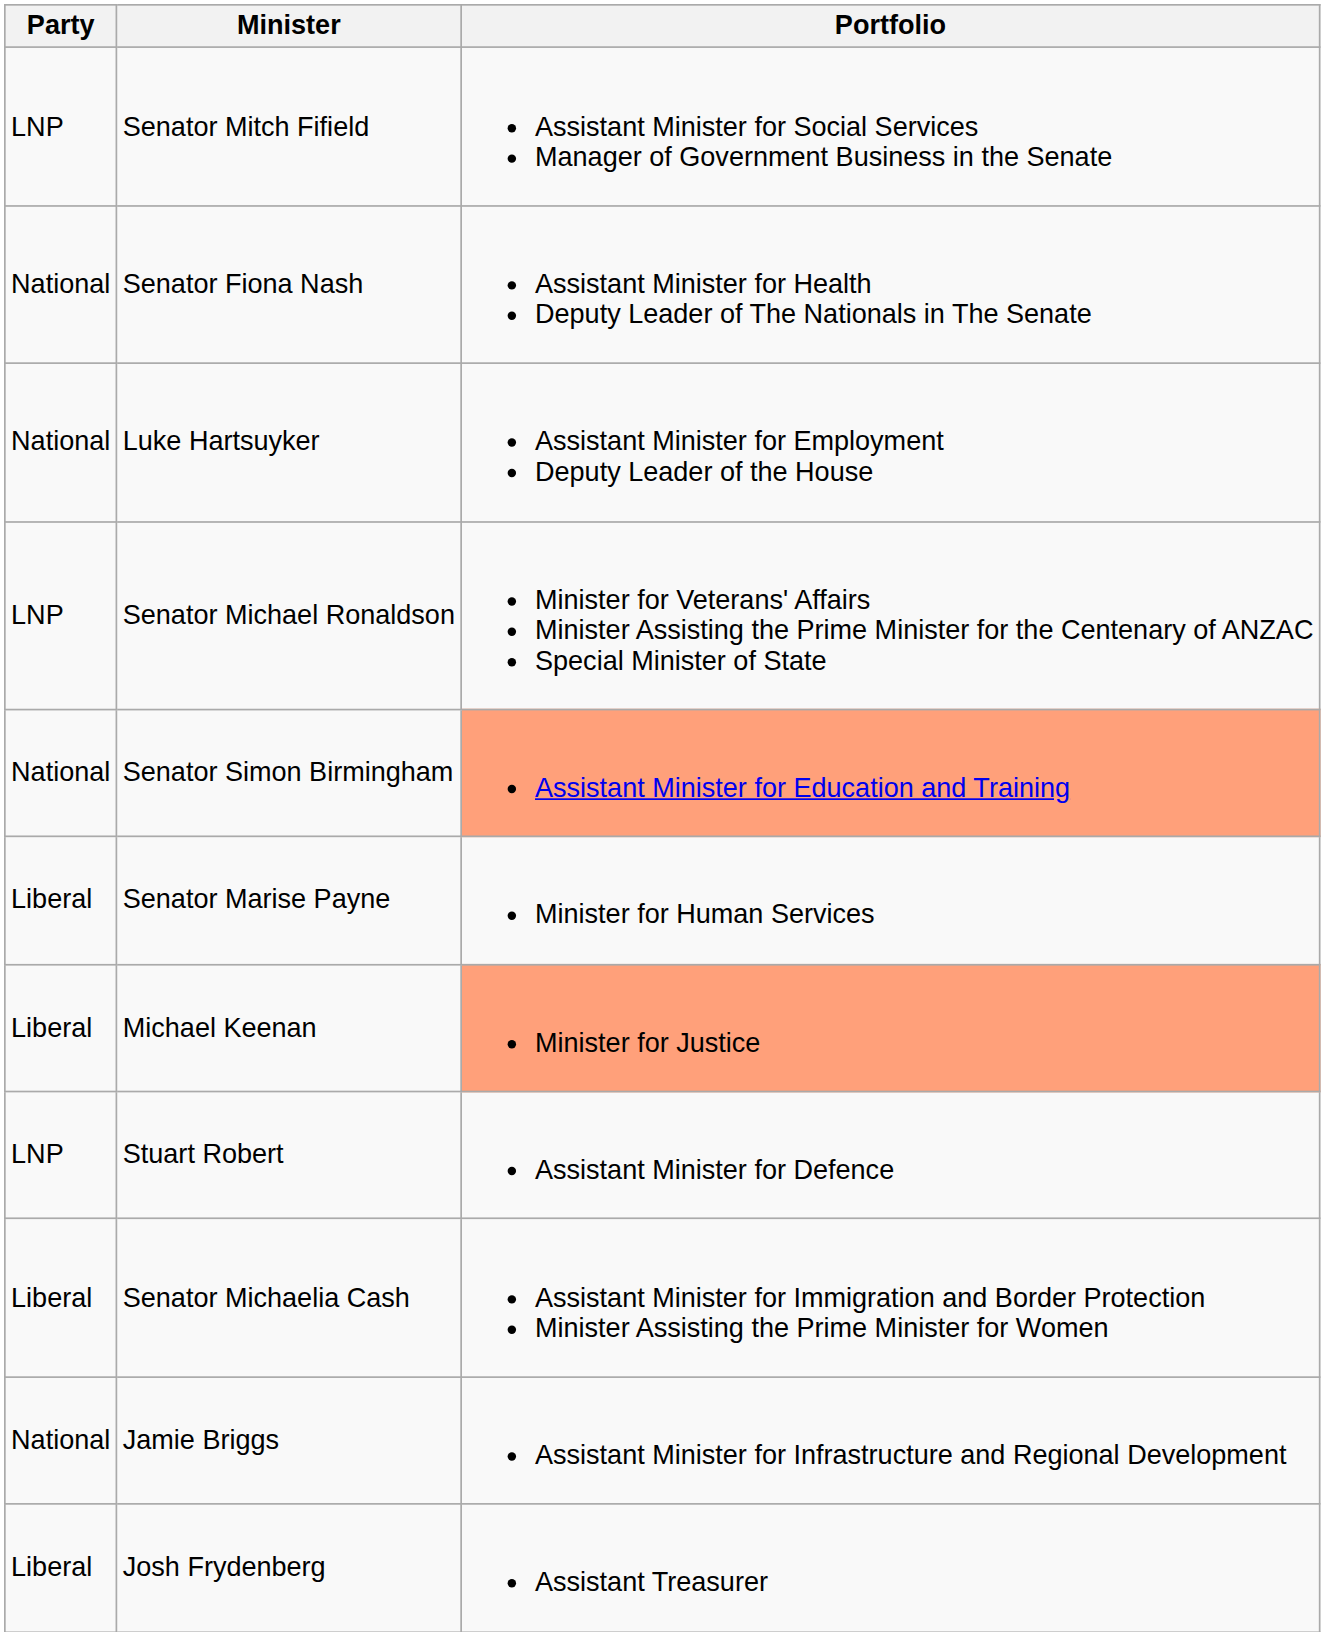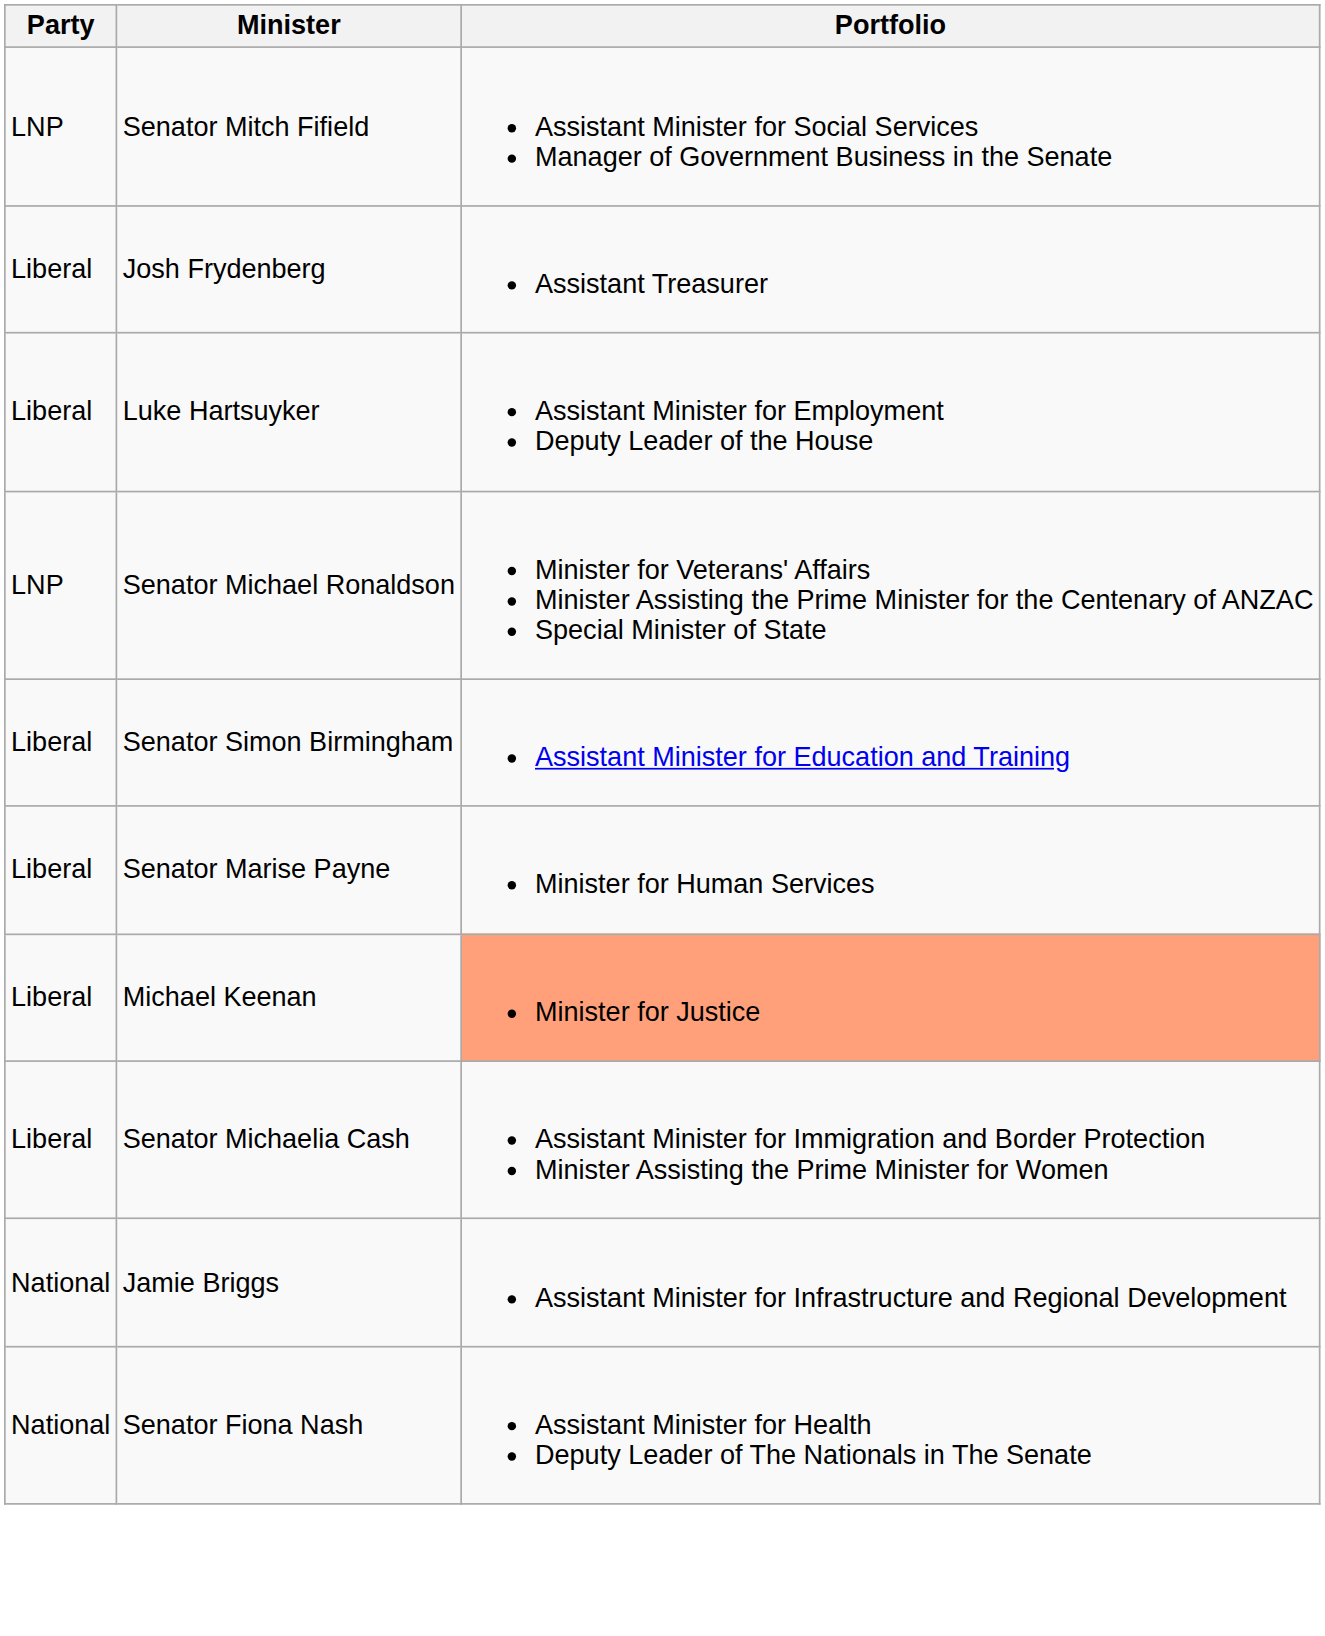 <table class="wikitable sortable">
 <tr>
 <th>Party</th>
 <th>Minister</th>
 <th>Portfolio</th>
 </tr>
 <tr>
 <td>LNP</td>
 <td>Senator Mitch Fifield</td>
 <td><br><ul><li>Assistant Minister for Social Services</li><li>Manager of Government Business in the Senate</li></ul></td>
 </tr>
 <tr>
-<td>National</td>
-<td>Senator Fiona Nash</td>
-<td><br><ul><li>Assistant Minister for Health</li><li>Deputy Leader of The Nationals in The Senate</li></ul></td>
+<td>Liberal</td>
+<td>Josh Frydenberg </td>
+<td><br><ul><li>Assistant Treasurer</li></ul></td>
 </tr>
 <tr>
-<td>National</td>
+<td>Liberal</td>
 <td>Luke Hartsuyker </td>
 <td><br><ul><li>Assistant Minister for Employment</li><li>Deputy Leader of the House</li></ul></td>
 </tr>
 <tr>
 <td>LNP</td>
 <td>Senator Michael Ronaldson</td>
 <td><br><ul><li>Minister for Veterans' Affairs</li><li>Minister Assisting the Prime Minister for the Centenary of ANZAC</li><li>Special Minister of State</li></ul></td>
 </tr>
 <tr>
-<td>National</td>
+<td>Liberal</td>
 <td>Senator Simon Birmingham</td>
-<td style="background: lightsalmon;"><br><ul><li><a href='#'>Assistant Minister for Education and Training</a></li></ul></td>
+<td><br><ul><li><a href='#'>Assistant Minister for Education and Training</a></li></ul></td>
 </tr>
 <tr>
 <td>Liberal</td>
 <td>Senator Marise Payne</td>
 <td><br><ul><li>Minister for Human Services</li></ul></td>
 </tr>
 <tr>
 <td>Liberal</td>
 <td>Michael Keenan </td>
 <td style="background: lightsalmon;"><br><ul><li>Minister for Justice</li></ul></td>
 </tr>
 <tr>
-<td>LNP</td>
-<td>Stuart Robert </td>
-<td><br><ul><li>Assistant Minister for Defence</li></ul></td>
-</tr>
-<tr>
 <td>Liberal</td>
 <td>Senator Michaelia Cash</td>
 <td><br><ul><li>Assistant Minister for Immigration and Border Protection</li><li>Minister Assisting the Prime Minister for Women</li></ul></td>
 </tr>
 <tr>
 <td>National</td>
 <td>Jamie Briggs </td>
 <td><br><ul><li>Assistant Minister for Infrastructure and Regional Development</li></ul></td>
 </tr>
 <tr>
-<td>Liberal</td>
-<td>Josh Frydenberg </td>
-<td><br><ul><li>Assistant Treasurer</li></ul></td>
+<td>National</td>
+<td>Senator Fiona Nash</td>
+<td><br><ul><li>Assistant Minister for Health</li><li>Deputy Leader of The Nationals in The Senate</li></ul></td>
 </tr>
 </table>
